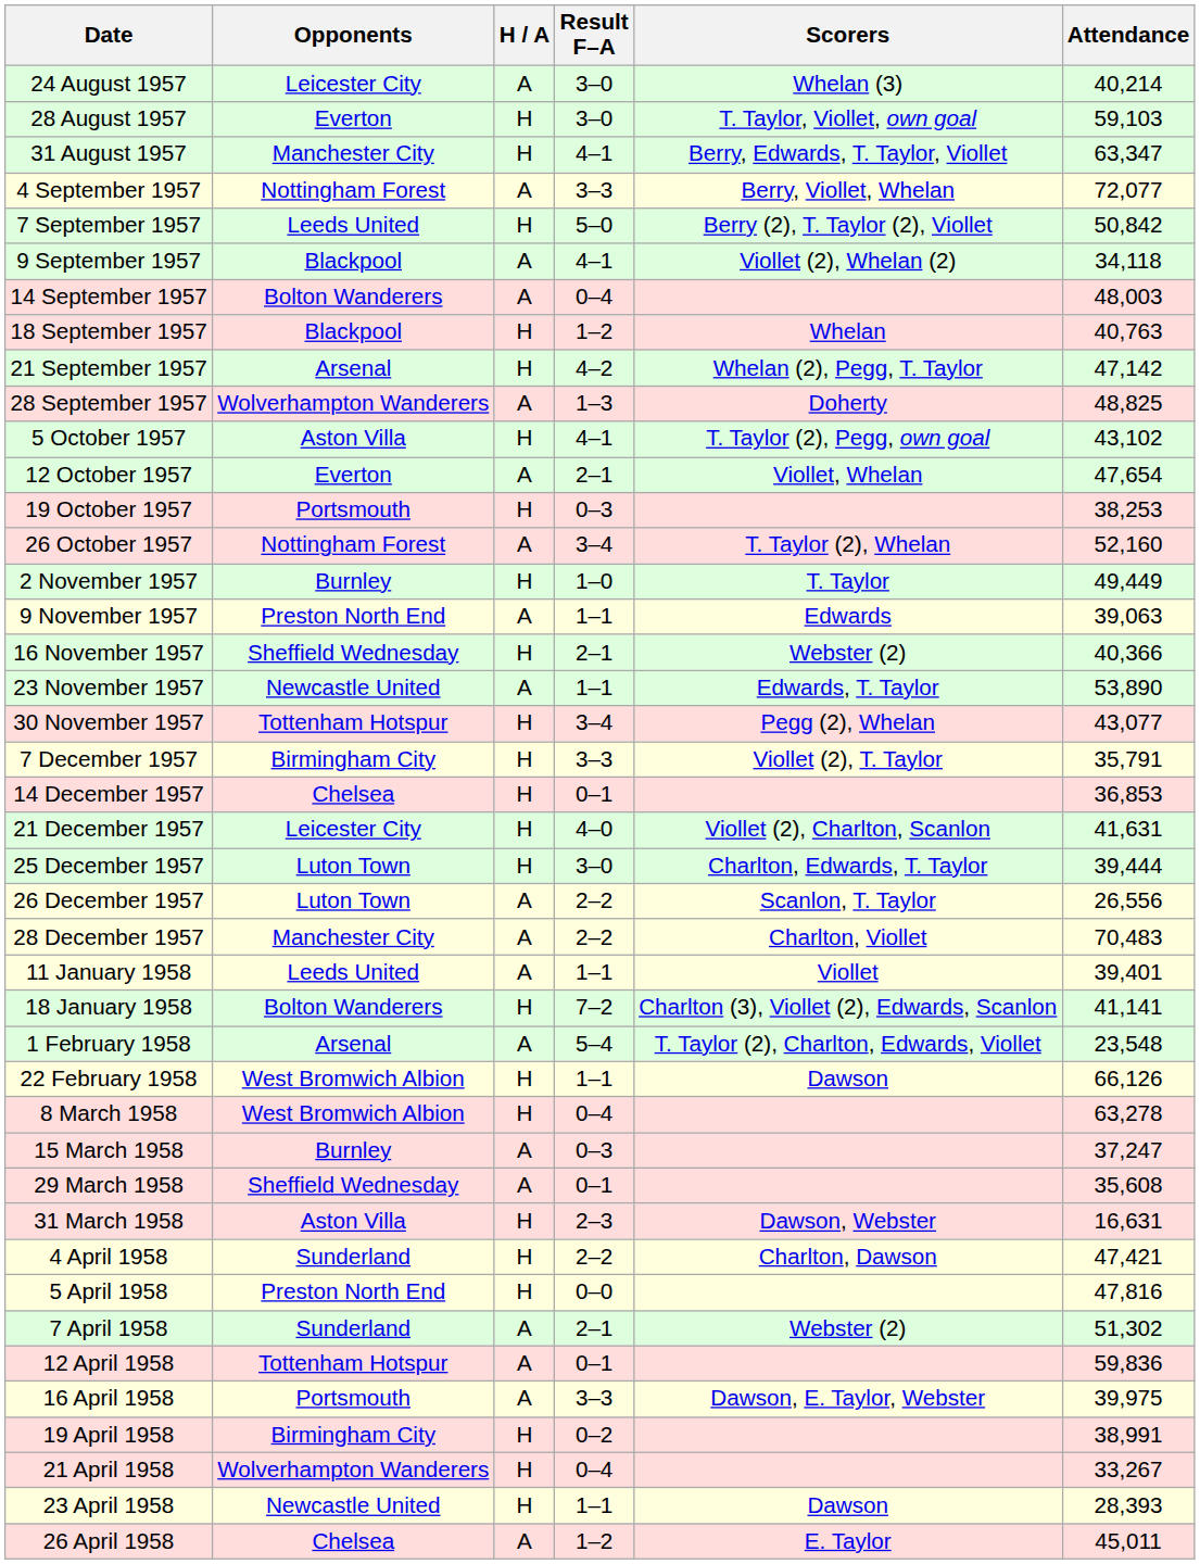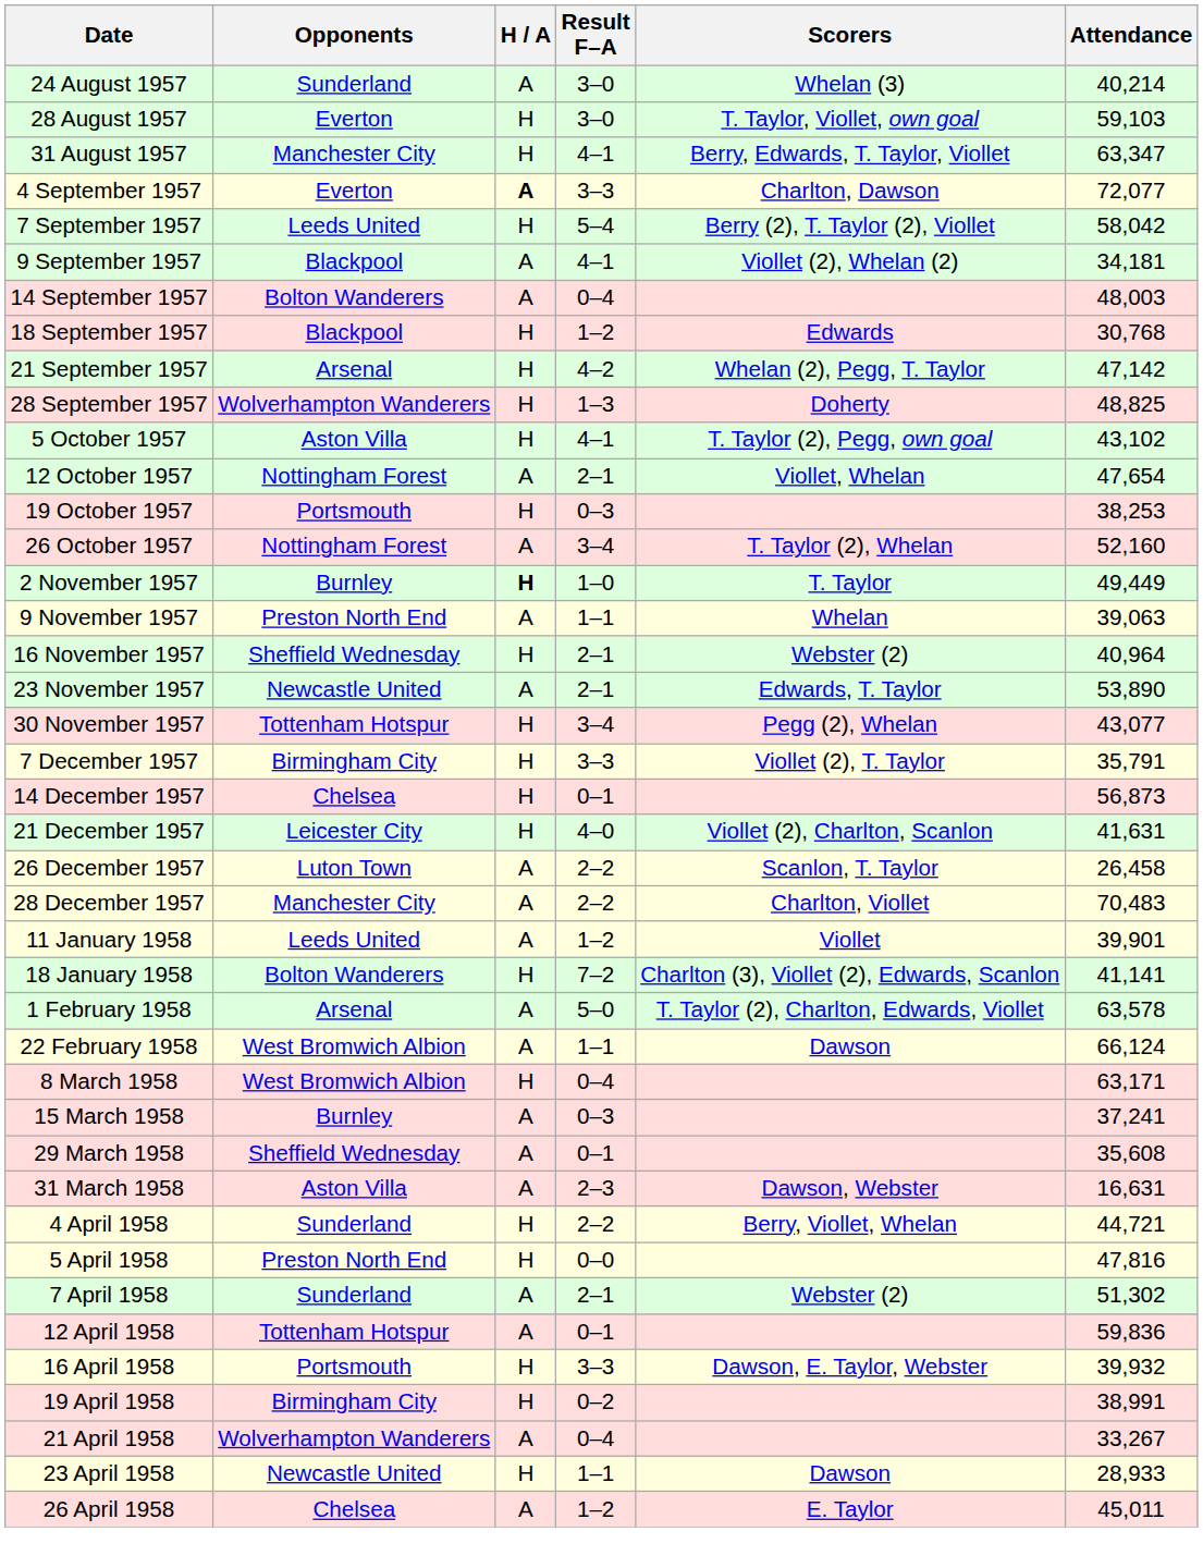 <table class="wikitable" style="text-align:center">
 <tr>
 <th>Date</th>
 <th>Opponents</th>
 <th>H / A</th>
 <th>Result<br>F–A</th>
 <th>Scorers</th>
 <th>Attendance</th>
 </tr>
 <tr bgcolor="#ddffdd">
 <td>24 August 1957</td>
-<td><a href='#'>Leicester City</a></td>
+<td><a href='#'>Sunderland</a></td>
 <td>A</td>
 <td>3–0</td>
 <td><a href='#'>Whelan</a> (3)</td>
 <td>40,214</td>
 </tr>
 <tr bgcolor="#ddffdd">
 <td>28 August 1957</td>
 <td><a href='#'>Everton</a></td>
 <td>H</td>
 <td>3–0</td>
 <td><a href='#'>T. Taylor</a>, <a href='#'>Viollet</a>, <em><a href='#'>own goal</a></em></td>
 <td>59,103</td>
 </tr>
 <tr bgcolor="#ddffdd">
 <td>31 August 1957</td>
 <td><a href='#'>Manchester City</a></td>
 <td>H</td>
 <td>4–1</td>
 <td><a href='#'>Berry</a>, <a href='#'>Edwards</a>, <a href='#'>T. Taylor</a>, <a href='#'>Viollet</a></td>
 <td>63,347</td>
 </tr>
 <tr bgcolor="#ffffdd">
 <td>4 September 1957</td>
-<td><a href='#'>Nottingham Forest</a></td>
-<td>A</td>
+<td><a href='#'>Everton</a></td>
+<td><strong>A</strong></td>
 <td>3–3</td>
-<td><a href='#'>Berry</a>, <a href='#'>Viollet</a>, <a href='#'>Whelan</a></td>
+<td><a href='#'>Charlton</a>, <a href='#'>Dawson</a></td>
 <td>72,077</td>
 </tr>
 <tr bgcolor="#ddffdd">
 <td>7 September 1957</td>
 <td><a href='#'>Leeds United</a></td>
 <td>H</td>
-<td>5–0</td>
+<td>5–4</td>
 <td><a href='#'>Berry</a> (2), <a href='#'>T. Taylor</a> (2), <a href='#'>Viollet</a></td>
-<td>50,842</td>
+<td>58,042</td>
 </tr>
 <tr bgcolor="#ddffdd">
 <td>9 September 1957</td>
 <td><a href='#'>Blackpool</a></td>
 <td>A</td>
 <td>4–1</td>
 <td><a href='#'>Viollet</a> (2), <a href='#'>Whelan</a> (2)</td>
-<td>34,118</td>
+<td>34,181</td>
 </tr>
 <tr bgcolor="#ffdddd">
 <td>14 September 1957</td>
 <td><a href='#'>Bolton Wanderers</a></td>
 <td>A</td>
 <td>0–4</td>
 <td></td>
 <td>48,003</td>
 </tr>
 <tr bgcolor="#ffdddd">
 <td>18 September 1957</td>
 <td><a href='#'>Blackpool</a></td>
 <td>H</td>
 <td>1–2</td>
-<td><a href='#'>Whelan</a></td>
-<td>40,763</td>
+<td><a href='#'>Edwards</a></td>
+<td>30,768</td>
 </tr>
 <tr bgcolor="#ddffdd">
 <td>21 September 1957</td>
 <td><a href='#'>Arsenal</a></td>
 <td>H</td>
 <td>4–2</td>
 <td><a href='#'>Whelan</a> (2), <a href='#'>Pegg</a>, <a href='#'>T. Taylor</a></td>
 <td>47,142</td>
 </tr>
 <tr bgcolor="#ffdddd">
 <td>28 September 1957</td>
 <td><a href='#'>Wolverhampton Wanderers</a></td>
-<td>A</td>
+<td>H</td>
 <td>1–3</td>
 <td><a href='#'>Doherty</a></td>
 <td>48,825</td>
 </tr>
 <tr bgcolor="#ddffdd">
 <td>5 October 1957</td>
 <td><a href='#'>Aston Villa</a></td>
 <td>H</td>
 <td>4–1</td>
 <td><a href='#'>T. Taylor</a> (2), <a href='#'>Pegg</a>, <em><a href='#'>own goal</a></em></td>
 <td>43,102</td>
 </tr>
 <tr bgcolor="#ddffdd">
 <td>12 October 1957</td>
-<td><a href='#'>Everton</a></td>
+<td><a href='#'>Nottingham Forest</a></td>
 <td>A</td>
 <td>2–1</td>
 <td><a href='#'>Viollet</a>, <a href='#'>Whelan</a></td>
 <td>47,654</td>
 </tr>
 <tr bgcolor="#ffdddd">
 <td>19 October 1957</td>
 <td><a href='#'>Portsmouth</a></td>
 <td>H</td>
 <td>0–3</td>
 <td></td>
 <td>38,253</td>
 </tr>
 <tr bgcolor="#ffdddd">
 <td>26 October 1957</td>
 <td><a href='#'>Nottingham Forest</a></td>
 <td>A</td>
 <td>3–4</td>
 <td><a href='#'>T. Taylor</a> (2), <a href='#'>Whelan</a></td>
 <td>52,160</td>
 </tr>
 <tr bgcolor="#ddffdd">
 <td>2 November 1957</td>
 <td><a href='#'>Burnley</a></td>
-<td>H</td>
+<td><strong>H</strong></td>
 <td>1–0</td>
 <td><a href='#'>T. Taylor</a></td>
 <td>49,449</td>
 </tr>
 <tr bgcolor="#ffffdd">
 <td>9 November 1957</td>
 <td><a href='#'>Preston North End</a></td>
 <td>A</td>
 <td>1–1</td>
-<td><a href='#'>Edwards</a></td>
+<td><a href='#'>Whelan</a></td>
 <td>39,063</td>
 </tr>
 <tr bgcolor="#ddffdd">
 <td>16 November 1957</td>
 <td><a href='#'>Sheffield Wednesday</a></td>
 <td>H</td>
 <td>2–1</td>
 <td><a href='#'>Webster</a> (2)</td>
-<td>40,366</td>
+<td>40,964</td>
 </tr>
 <tr bgcolor="#ddffdd">
 <td>23 November 1957</td>
 <td><a href='#'>Newcastle United</a></td>
 <td>A</td>
-<td>1–1</td>
+<td>2–1</td>
 <td><a href='#'>Edwards</a>, <a href='#'>T. Taylor</a></td>
 <td>53,890</td>
 </tr>
 <tr bgcolor="#ffdddd">
 <td>30 November 1957</td>
 <td><a href='#'>Tottenham Hotspur</a></td>
 <td>H</td>
 <td>3–4</td>
 <td><a href='#'>Pegg</a> (2), <a href='#'>Whelan</a></td>
 <td>43,077</td>
 </tr>
 <tr bgcolor="#ffffdd">
 <td>7 December 1957</td>
 <td><a href='#'>Birmingham City</a></td>
 <td>H</td>
 <td>3–3</td>
 <td><a href='#'>Viollet</a> (2), <a href='#'>T. Taylor</a></td>
 <td>35,791</td>
 </tr>
 <tr bgcolor="#ffdddd">
 <td>14 December 1957</td>
 <td><a href='#'>Chelsea</a></td>
 <td>H</td>
 <td>0–1</td>
 <td></td>
-<td>36,853</td>
+<td>56,873</td>
 </tr>
 <tr bgcolor="#ddffdd">
 <td>21 December 1957</td>
 <td><a href='#'>Leicester City</a></td>
 <td>H</td>
 <td>4–0</td>
 <td><a href='#'>Viollet</a> (2), <a href='#'>Charlton</a>, <a href='#'>Scanlon</a></td>
 <td>41,631</td>
 </tr>
-<tr bgcolor="#ddffdd">
-<td>25 December 1957</td>
-<td><a href='#'>Luton Town</a></td>
-<td>H</td>
-<td>3–0</td>
-<td><a href='#'>Charlton</a>, <a href='#'>Edwards</a>, <a href='#'>T. Taylor</a></td>
-<td>39,444</td>
-</tr>
 <tr bgcolor="#ffffdd">
 <td>26 December 1957</td>
 <td><a href='#'>Luton Town</a></td>
 <td>A</td>
 <td>2–2</td>
 <td><a href='#'>Scanlon</a>, <a href='#'>T. Taylor</a></td>
-<td>26,556</td>
+<td>26,458</td>
 </tr>
 <tr bgcolor="#ffffdd">
 <td>28 December 1957</td>
 <td><a href='#'>Manchester City</a></td>
 <td>A</td>
 <td>2–2</td>
 <td><a href='#'>Charlton</a>, <a href='#'>Viollet</a></td>
 <td>70,483</td>
 </tr>
 <tr bgcolor="#ffffdd">
 <td>11 January 1958</td>
 <td><a href='#'>Leeds United</a></td>
 <td>A</td>
-<td>1–1</td>
+<td>1–2</td>
 <td><a href='#'>Viollet</a></td>
-<td>39,401</td>
+<td>39,901</td>
 </tr>
 <tr bgcolor="#ddffdd">
 <td>18 January 1958</td>
 <td><a href='#'>Bolton Wanderers</a></td>
 <td>H</td>
 <td>7–2</td>
 <td><a href='#'>Charlton</a> (3), <a href='#'>Viollet</a> (2), <a href='#'>Edwards</a>, <a href='#'>Scanlon</a></td>
 <td>41,141</td>
 </tr>
 <tr bgcolor="#ddffdd">
 <td>1 February 1958</td>
 <td><a href='#'>Arsenal</a></td>
 <td>A</td>
-<td>5–4</td>
+<td>5–0</td>
 <td><a href='#'>T. Taylor</a> (2), <a href='#'>Charlton</a>, <a href='#'>Edwards</a>, <a href='#'>Viollet</a></td>
-<td>23,548</td>
+<td>63,578</td>
 </tr>
 <tr bgcolor="#ffffdd">
 <td>22 February 1958</td>
 <td><a href='#'>West Bromwich Albion</a></td>
-<td>H</td>
+<td>A</td>
 <td>1–1</td>
 <td><a href='#'>Dawson</a></td>
-<td>66,126</td>
+<td>66,124</td>
 </tr>
 <tr bgcolor="#ffdddd">
 <td>8 March 1958</td>
 <td><a href='#'>West Bromwich Albion</a></td>
 <td>H</td>
 <td>0–4</td>
 <td></td>
-<td>63,278</td>
+<td>63,171</td>
 </tr>
 <tr bgcolor="#ffdddd">
 <td>15 March 1958</td>
 <td><a href='#'>Burnley</a></td>
 <td>A</td>
 <td>0–3</td>
 <td></td>
-<td>37,247</td>
+<td>37,241</td>
 </tr>
 <tr bgcolor="#ffdddd">
 <td>29 March 1958</td>
 <td><a href='#'>Sheffield Wednesday</a></td>
 <td>A</td>
 <td>0–1</td>
 <td></td>
 <td>35,608</td>
 </tr>
 <tr bgcolor="#ffdddd">
 <td>31 March 1958</td>
 <td><a href='#'>Aston Villa</a></td>
-<td>H</td>
+<td>A</td>
 <td>2–3</td>
 <td><a href='#'>Dawson</a>, <a href='#'>Webster</a></td>
 <td>16,631</td>
 </tr>
 <tr bgcolor="#ffffdd">
 <td>4 April 1958</td>
 <td><a href='#'>Sunderland</a></td>
 <td>H</td>
 <td>2–2</td>
-<td><a href='#'>Charlton</a>, <a href='#'>Dawson</a></td>
-<td>47,421</td>
+<td><a href='#'>Berry</a>, <a href='#'>Viollet</a>, <a href='#'>Whelan</a></td>
+<td>44,721</td>
 </tr>
 <tr bgcolor="#ffffdd">
 <td>5 April 1958</td>
 <td><a href='#'>Preston North End</a></td>
 <td>H</td>
 <td>0–0</td>
 <td></td>
 <td>47,816</td>
 </tr>
 <tr bgcolor="#ddffdd">
 <td>7 April 1958</td>
 <td><a href='#'>Sunderland</a></td>
 <td>A</td>
 <td>2–1</td>
 <td><a href='#'>Webster</a> (2)</td>
 <td>51,302</td>
 </tr>
 <tr bgcolor="#ffdddd">
 <td>12 April 1958</td>
 <td><a href='#'>Tottenham Hotspur</a></td>
 <td>A</td>
 <td>0–1</td>
 <td></td>
 <td>59,836</td>
 </tr>
 <tr bgcolor="#ffffdd">
 <td>16 April 1958</td>
 <td><a href='#'>Portsmouth</a></td>
-<td>A</td>
+<td>H</td>
 <td>3–3</td>
 <td><a href='#'>Dawson</a>, <a href='#'>E. Taylor</a>, <a href='#'>Webster</a></td>
-<td>39,975</td>
+<td>39,932</td>
 </tr>
 <tr bgcolor="#ffdddd">
 <td>19 April 1958</td>
 <td><a href='#'>Birmingham City</a></td>
 <td>H</td>
 <td>0–2</td>
 <td></td>
 <td>38,991</td>
 </tr>
 <tr bgcolor="#ffdddd">
 <td>21 April 1958</td>
 <td><a href='#'>Wolverhampton Wanderers</a></td>
-<td>H</td>
+<td>A</td>
 <td>0–4</td>
 <td></td>
 <td>33,267</td>
 </tr>
 <tr bgcolor="#ffffdd">
 <td>23 April 1958</td>
 <td><a href='#'>Newcastle United</a></td>
 <td>H</td>
 <td>1–1</td>
 <td><a href='#'>Dawson</a></td>
-<td>28,393</td>
+<td>28,933</td>
 </tr>
 <tr bgcolor="#ffdddd">
 <td>26 April 1958</td>
 <td><a href='#'>Chelsea</a></td>
 <td>A</td>
 <td>1–2</td>
 <td><a href='#'>E. Taylor</a></td>
 <td>45,011</td>
 </tr>
 </table>
